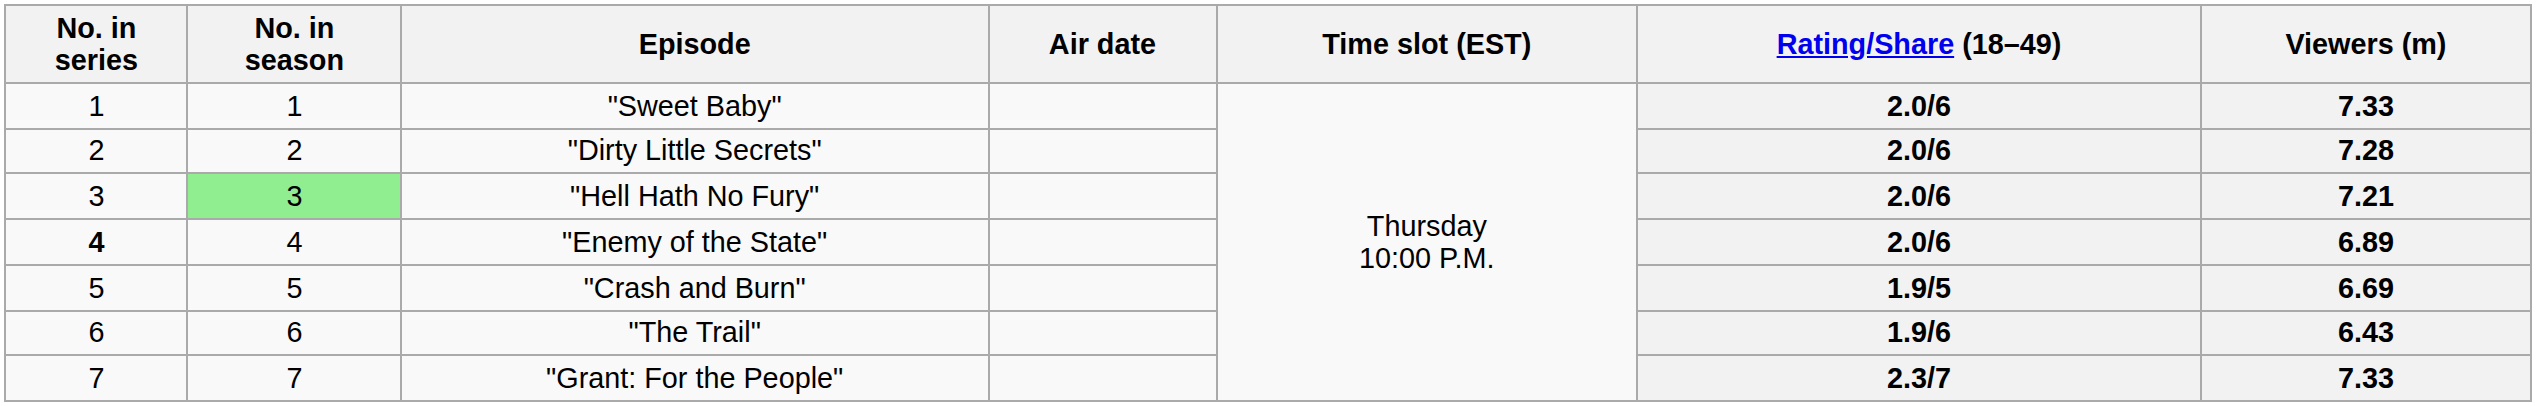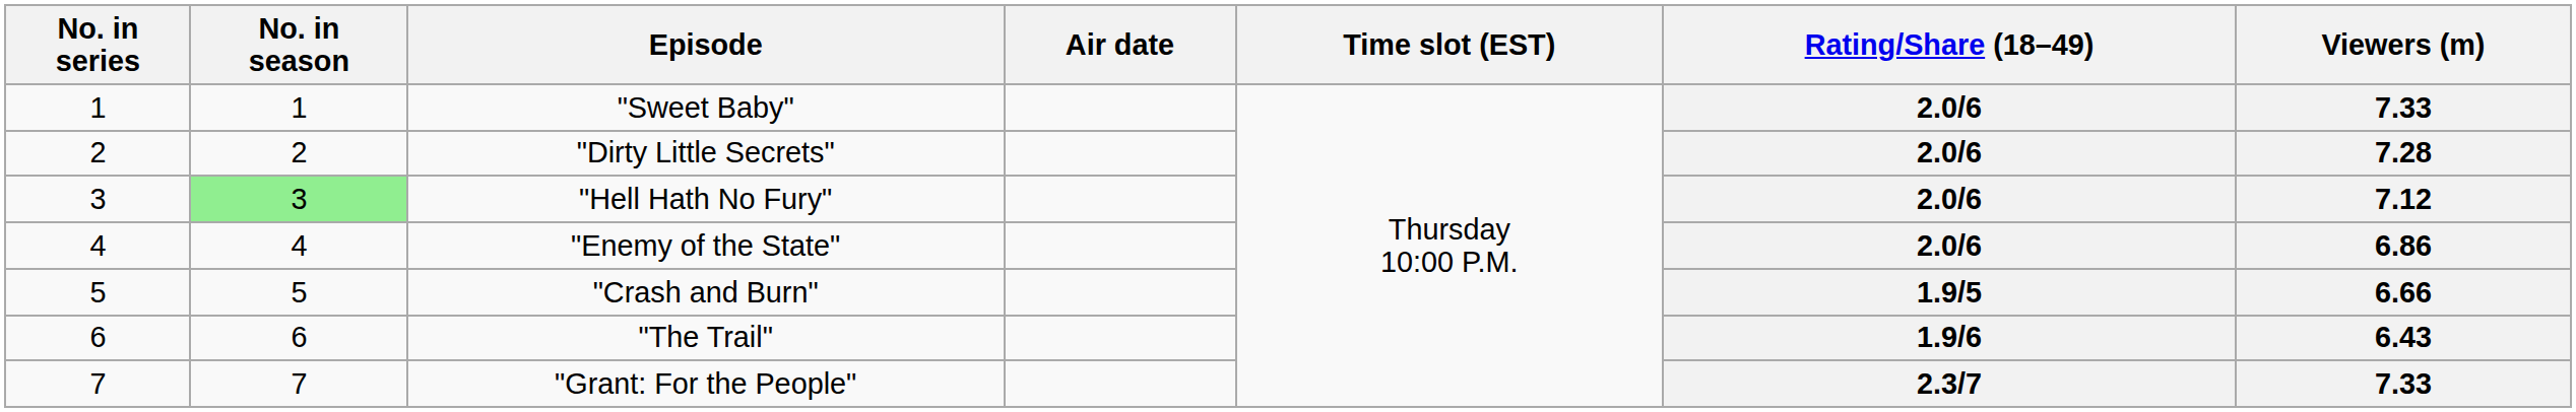 <table class="wikitable" style="font-size:90%; text-align:center; width: 100%; margin-left: auto; margin-right: auto;">
 <tr>
 <th>No. in<br>series</th>
 <th>No. in<br>season</th>
 <th>Episode</th>
 <th>Air date</th>
 <th>Time slot (EST)</th>
 <th><a href='#'>Rating/Share</a> (18–49)</th>
 <th>Viewers (m)</th>
 </tr>
 <tr>
 <td style="text-align:center">1</td>
 <td style="text-align:center">1</td>
 <td>"Sweet Baby"</td>
 <td></td>
 <td style="text-align:center" rowspan=7>Thursday<br>10:00 P.M.</td>
 <th style="text-align:center">2.0/6</th>
 <th style="text-align:center">7.33</th>
 </tr>
 <tr>
 <td style="text-align:center">2</td>
 <td style="text-align:center">2</td>
 <td>"Dirty Little Secrets"</td>
 <td></td>
 <th style="text-align:center">2.0/6</th>
 <th style="text-align:center">7.28</th>
 </tr>
 <tr>
 <td style="text-align:center">3</td>
 <td style="background: lightgreen; text-align:center">3</td>
 <td>"Hell Hath No Fury"</td>
 <td></td>
 <th style="text-align:center">2.0/6</th>
-<th style="text-align:center">7.21</th>
+<th style="text-align:center">7.12</th>
 </tr>
 <tr>
-<td style="text-align:center"><strong>4</strong></td>
+<td style="text-align:center">4</td>
 <td style="text-align:center">4</td>
 <td>"Enemy of the State"</td>
 <td></td>
 <th style="text-align:center">2.0/6</th>
-<th style="text-align:center">6.89</th>
+<th style="text-align:center">6.86</th>
 </tr>
 <tr>
 <td style="text-align:center">5</td>
 <td style="text-align:center">5</td>
 <td>"Crash and Burn"</td>
 <td></td>
 <th style="text-align:center">1.9/5</th>
-<th style="text-align:center">6.69</th>
+<th style="text-align:center">6.66</th>
 </tr>
 <tr>
 <td style="text-align:center">6</td>
 <td style="text-align:center">6</td>
 <td>"The Trail"</td>
 <td></td>
 <th style="text-align:center">1.9/6</th>
 <th style="text-align:center">6.43</th>
 </tr>
 <tr>
 <td style="text-align:center">7</td>
 <td style="text-align:center">7</td>
 <td>"Grant: For the People"</td>
 <td></td>
 <th style="text-align:center">2.3/7</th>
 <th style="text-align:center">7.33</th>
 </tr>
 </table>
